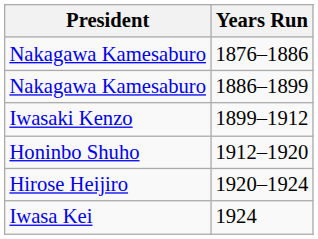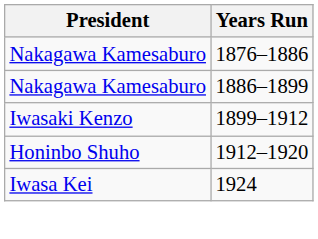 <table class="wikitable">
 <tr>
 <th>President</th>
 <th>Years Run</th>
 </tr>
 <tr>
 <td><a href='#'>Nakagawa Kamesaburo</a></td>
 <td>1876–1886</td>
 </tr>
 <tr>
 <td><a href='#'>Nakagawa Kamesaburo</a></td>
 <td>1886–1899</td>
 </tr>
 <tr>
 <td><a href='#'>Iwasaki Kenzo</a></td>
 <td>1899–1912</td>
 </tr>
 <tr>
 <td><a href='#'>Honinbo Shuho</a></td>
 <td>1912–1920</td>
 </tr>
 <tr>
-<td><a href='#'>Hirose Heijiro</a></td>
-<td>1920–1924</td>
-</tr>
-<tr>
 <td><a href='#'>Iwasa Kei</a></td>
 <td>1924</td>
 </tr>
 </table>
